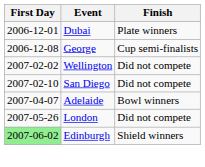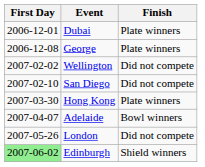 <table class="wikitable">
 <tr>
 <th>First Day</th>
 <th>Event</th>
 <th>Finish</th>
 </tr>
 <tr>
 <td>2006-12-01</td>
 <td><a href='#'>Dubai</a></td>
 <td>Plate winners</td>
 </tr>
 <tr>
 <td>2006-12-08</td>
 <td><a href='#'>George</a></td>
-<td>Cup semi-finalists</td>
+<td>Plate winners</td>
 </tr>
 <tr>
 <td>2007-02-02</td>
 <td><a href='#'>Wellington</a></td>
 <td>Did not compete</td>
 </tr>
 <tr>
 <td>2007-02-10</td>
 <td><a href='#'>San Diego</a></td>
 <td>Did not compete</td>
+</tr>
+<tr>
+<td>2007-03-30</td>
+<td><a href='#'>Hong Kong</a></td>
+<td>Plate winners</td>
 </tr>
 <tr>
 <td>2007-04-07</td>
 <td><a href='#'>Adelaide</a></td>
 <td>Bowl winners</td>
 </tr>
 <tr>
 <td>2007-05-26</td>
 <td><a href='#'>London</a></td>
 <td>Did not compete</td>
 </tr>
 <tr>
 <td style="background: lightgreen;">2007-06-02</td>
 <td><a href='#'>Edinburgh</a></td>
 <td>Shield winners</td>
 </tr>
 </table>
